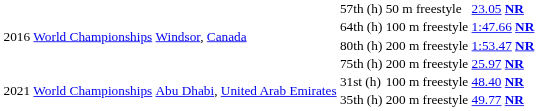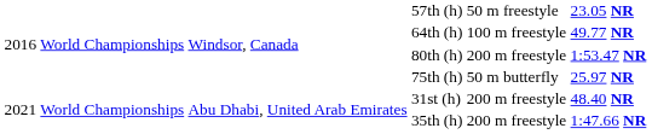 <table>
 <tr>
 <td rowspan=4>2016</td>
 <td rowspan=4><a href='#'>World Championships</a></td>
 <td rowspan=4 align=left> <a href='#'>Windsor</a>, <a href='#'>Canada</a></td>
 <td>57th (h)</td>
 <td>50 m freestyle</td>
 <td><a href='#'>23.05</a> <strong><a href='#'>NR</a></strong></td>
 </tr>
 <tr>
 <td>64th (h)</td>
 <td>100 m freestyle</td>
-<td><a href='#'>1:47.66</a> <strong><a href='#'>NR</a></strong></td>
+<td><a href='#'>49.77</a> <strong><a href='#'>NR</a></strong></td>
 </tr>
 <tr>
 <td>80th (h)</td>
 <td>200 m freestyle</td>
 <td><a href='#'>1:53.47</a> <strong><a href='#'>NR</a></strong></td>
 </tr>
 <tr>
 <td>75th (h)</td>
-<td>200 m freestyle</td>
+<td>50 m butterfly</td>
 <td><a href='#'>25.97</a> <strong><a href='#'>NR</a></strong></td>
 </tr>
 <tr>
 <td rowspan=2>2021</td>
 <td rowspan=2><a href='#'>World Championships</a></td>
 <td rowspan=2 align=left> <a href='#'>Abu Dhabi</a>, <a href='#'>United Arab Emirates</a></td>
 <td>31st (h)</td>
-<td>100 m freestyle</td>
+<td>200 m freestyle</td>
 <td><a href='#'>48.40</a> <strong><a href='#'>NR</a></strong></td>
 </tr>
 <tr>
 <td>35th (h)</td>
 <td>200 m freestyle</td>
-<td><a href='#'>49.77</a> <strong><a href='#'>NR</a></strong></td>
+<td><a href='#'>1:47.66</a> <strong><a href='#'>NR</a></strong></td>
 </tr>
 </table>
